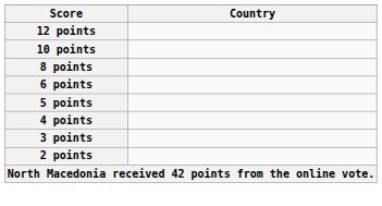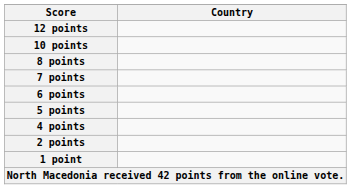 <table class="wikitable">
 <tr>
 </tr>
 <tr>
 <th scope="col" width="33%">Score</th>
 <th scope="col">Country</th>
 </tr>
 <tr>
 <th scope="row">12 points</th>
 <td></td>
 </tr>
 <tr>
 <th scope="row">10 points</th>
 <td></td>
 </tr>
 <tr>
 <th scope="row">8 points</th>
 <td></td>
 </tr>
 <tr>
+<th scope="row">7 points</th>
+<td></td>
+</tr>
+<tr>
 <th scope="row">6 points</th>
 <td></td>
 </tr>
 <tr>
 <th scope="row">5 points</th>
 <td></td>
 </tr>
 <tr>
 <th scope="row">4 points</th>
 <td></td>
 </tr>
 <tr>
-<th scope="row">3 points</th>
+<th scope="row">2 points</th>
 <td></td>
 </tr>
 <tr>
-<th scope="row">2 points</th>
+<th scope="row">1 point</th>
 <td></td>
 </tr>
 <tr>
 <th colspan="2">North Macedonia received 42 points from the online vote.</th>
 </tr>
 </table>
